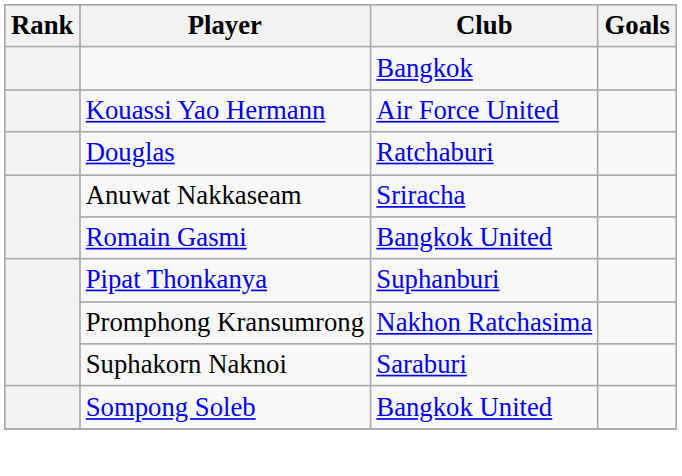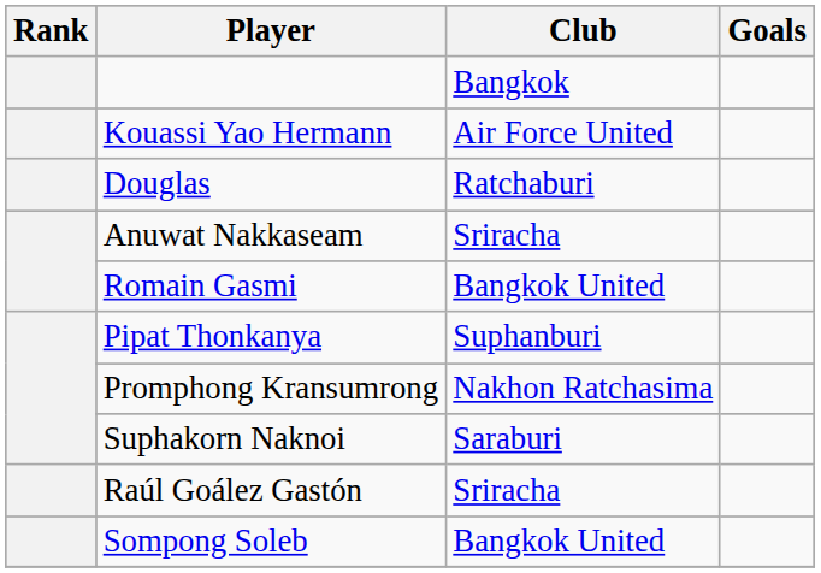 <table class="wikitable">
 <tr>
 <th>Rank</th>
 <th>Player</th>
 <th>Club</th>
 <th>Goals</th>
 </tr>
 <tr>
 <th rowspan=1></th>
 <td> </td>
 <td><a href='#'>Bangkok</a></td>
 <td></td>
 </tr>
 <tr>
 <th rowspan=1></th>
 <td> <a href='#'>Kouassi Yao Hermann</a></td>
 <td><a href='#'>Air Force United</a></td>
 <td></td>
 </tr>
 <tr>
 <th rowspan=1></th>
 <td> <a href='#'>Douglas</a></td>
 <td><a href='#'>Ratchaburi</a></td>
 <td></td>
 </tr>
 <tr>
 <th rowspan=2></th>
 <td> Anuwat Nakkaseam</td>
 <td><a href='#'>Sriracha</a></td>
 <td></td>
 </tr>
 <tr>
 <td> <a href='#'>Romain Gasmi</a></td>
 <td><a href='#'>Bangkok United</a></td>
 <td></td>
 </tr>
 <tr>
 <th rowspan=3></th>
 <td> <a href='#'>Pipat Thonkanya</a></td>
 <td><a href='#'>Suphanburi</a></td>
 <td></td>
 </tr>
 <tr>
 <td> Promphong Kransumrong</td>
 <td><a href='#'>Nakhon Ratchasima</a></td>
 <td></td>
 </tr>
 <tr>
 <td> Suphakorn Naknoi</td>
 <td><a href='#'>Saraburi</a></td>
 <td></td>
 </tr>
 <tr>
 <th rowspan=1></th>
+<td> Raúl Goález Gastón</td>
+<td><a href='#'>Sriracha</a></td>
+<td></td>
+</tr>
+<tr>
+<th rowspan=1></th>
 <td> <a href='#'>Sompong Soleb</a></td>
 <td><a href='#'>Bangkok United</a></td>
 <td></td>
 </tr>
 <tr>
 </tr>
 </table>
